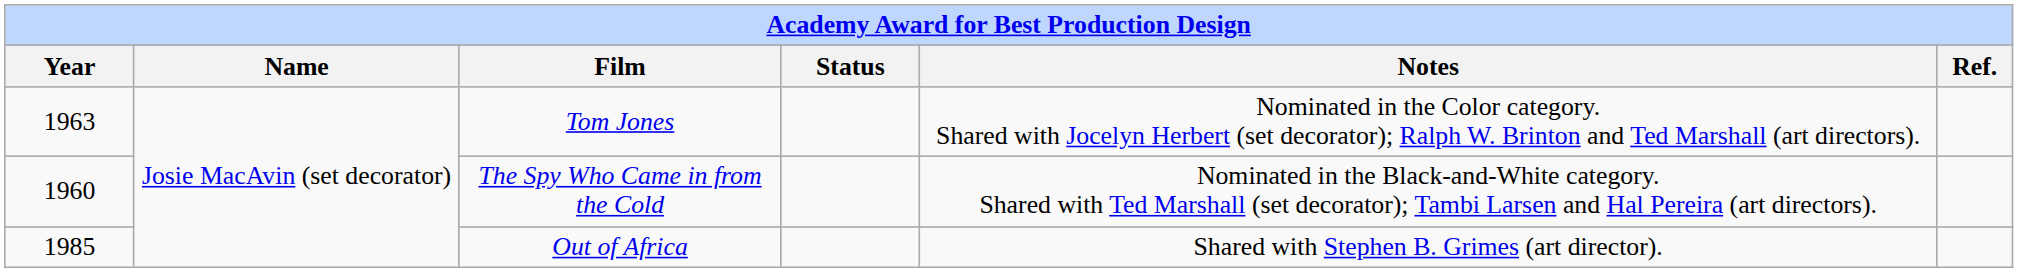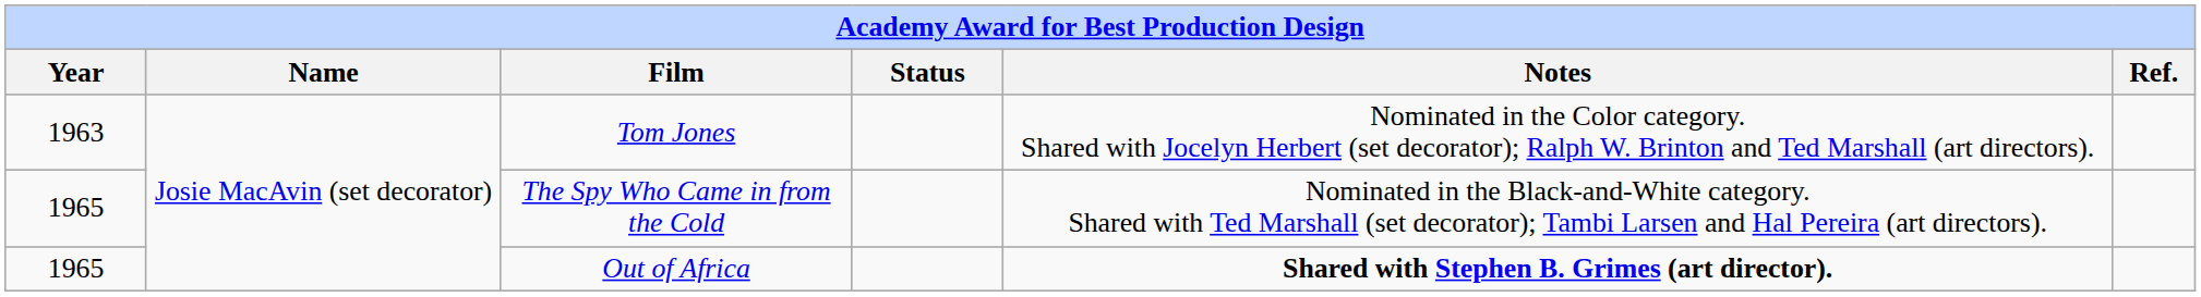 <table class="wikitable" style="text-align: center">
 <tr ---- bgcolor="#bfd7ff">
 <td colspan=6 align=center><strong><a href='#'>Academy Award for Best Production Design</a></strong></td>
 </tr>
 <tr ---- bgcolor="#ebf5ff">
 <th width="75">Year</th>
 <th width="200">Name</th>
 <th width="200">Film</th>
 <th width="80">Status</th>
 <th width="650">Notes</th>
 <th width="40">Ref.</th>
 </tr>
 <tr>
 <td>1963</td>
 <td rowspan=3><a href='#'>Josie MacAvin</a> (set decorator)</td>
 <td><em><a href='#'>Tom Jones</a></em></td>
 <td></td>
 <td>Nominated in the Color category. <br> Shared with <a href='#'>Jocelyn Herbert</a> (set decorator); <a href='#'>Ralph W. Brinton</a> and <a href='#'>Ted Marshall</a> (art directors).</td>
 <td></td>
 </tr>
 <tr>
-<td>1960</td>
+<td>1965</td>
 <td><em><a href='#'>The Spy Who Came in from the Cold</a></em></td>
 <td></td>
 <td>Nominated in the Black-and-White category. <br> Shared with <a href='#'>Ted Marshall</a> (set decorator); <a href='#'>Tambi Larsen</a> and <a href='#'>Hal Pereira</a> (art directors).</td>
 <td></td>
 </tr>
 <tr>
-<td>1985</td>
+<td>1965</td>
 <td><em><a href='#'>Out of Africa</a></em></td>
 <td></td>
-<td>Shared with <a href='#'>Stephen B. Grimes</a> (art director).</td>
+<td><strong>Shared with <a href='#'>Stephen B. Grimes</a> (art director).</strong></td>
 <td></td>
 </tr>
 </table>
